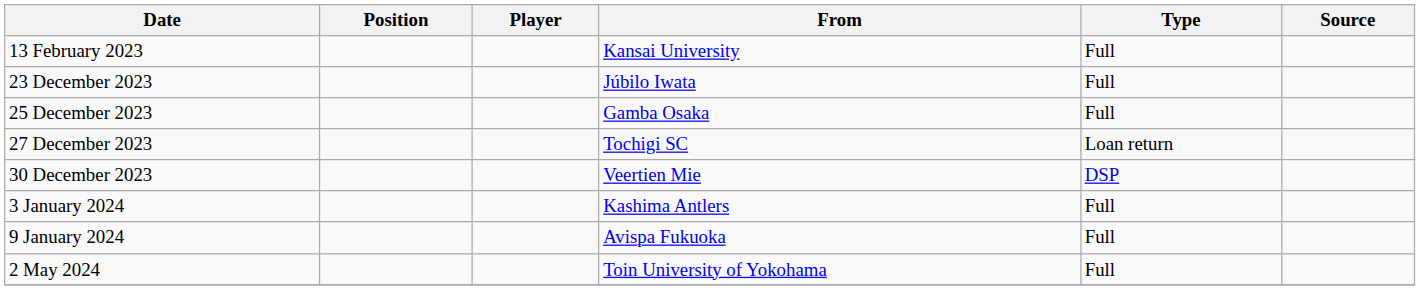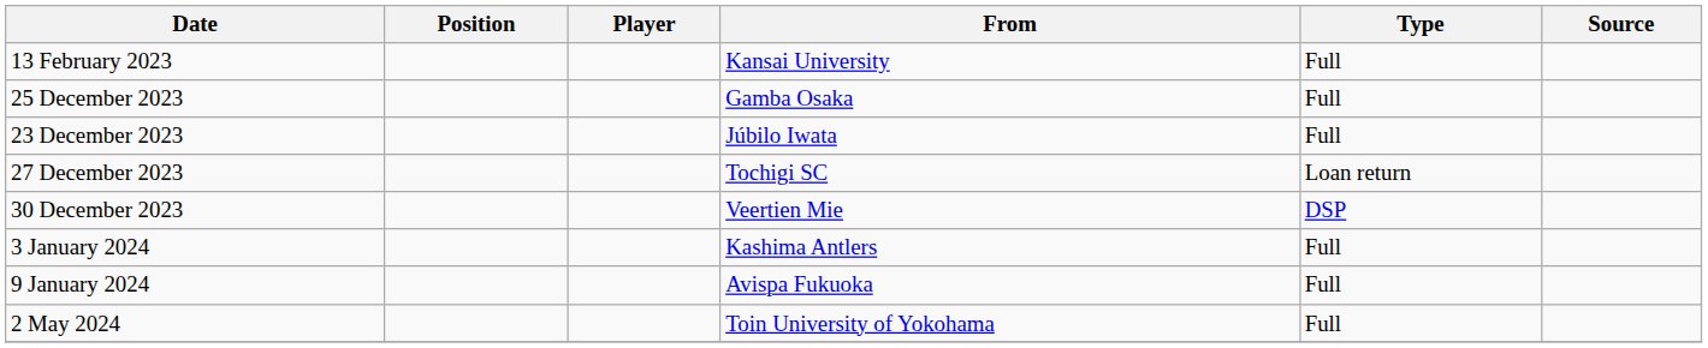 <table class="wikitable sortable" style="width:90%; text-align:center; font-size:95%; text-align:left;">
 <tr>
 <th>Date</th>
 <th>Position</th>
 <th>Player</th>
 <th>From</th>
 <th>Type</th>
 <th>Source</th>
 </tr>
 <tr>
 <td>13 February 2023</td>
 <td></td>
 <td></td>
 <td> <a href='#'>Kansai University</a></td>
 <td>Full</td>
 <td></td>
 </tr>
 <tr>
+<td>25 December 2023</td>
+<td></td>
+<td></td>
+<td> <a href='#'>Gamba Osaka</a></td>
+<td>Full</td>
+<td></td>
+</tr>
+<tr>
 <td>23 December 2023</td>
 <td></td>
 <td></td>
 <td> <a href='#'>Júbilo Iwata</a></td>
-<td>Full</td>
-<td></td>
-</tr>
-<tr>
-<td>25 December 2023</td>
-<td></td>
-<td></td>
-<td> <a href='#'>Gamba Osaka</a></td>
 <td>Full</td>
 <td></td>
 </tr>
 <tr>
 <td>27 December 2023</td>
 <td></td>
 <td></td>
 <td> <a href='#'>Tochigi SC</a></td>
 <td>Loan return</td>
 <td></td>
 </tr>
 <tr>
 <td>30 December 2023</td>
 <td></td>
 <td></td>
 <td> <a href='#'>Veertien Mie</a></td>
 <td><a href='#'>DSP</a></td>
 <td></td>
 </tr>
 <tr>
 <td>3 January 2024</td>
 <td></td>
 <td></td>
 <td> <a href='#'>Kashima Antlers</a></td>
 <td>Full</td>
 <td></td>
 </tr>
 <tr>
 <td>9 January 2024</td>
 <td></td>
 <td></td>
 <td> <a href='#'>Avispa Fukuoka</a></td>
 <td>Full</td>
 <td></td>
 </tr>
 <tr>
 <td>2 May 2024</td>
 <td></td>
 <td></td>
 <td> <a href='#'>Toin University of Yokohama</a></td>
 <td>Full</td>
 <td></td>
 </tr>
 <tr>
 </tr>
 </table>
